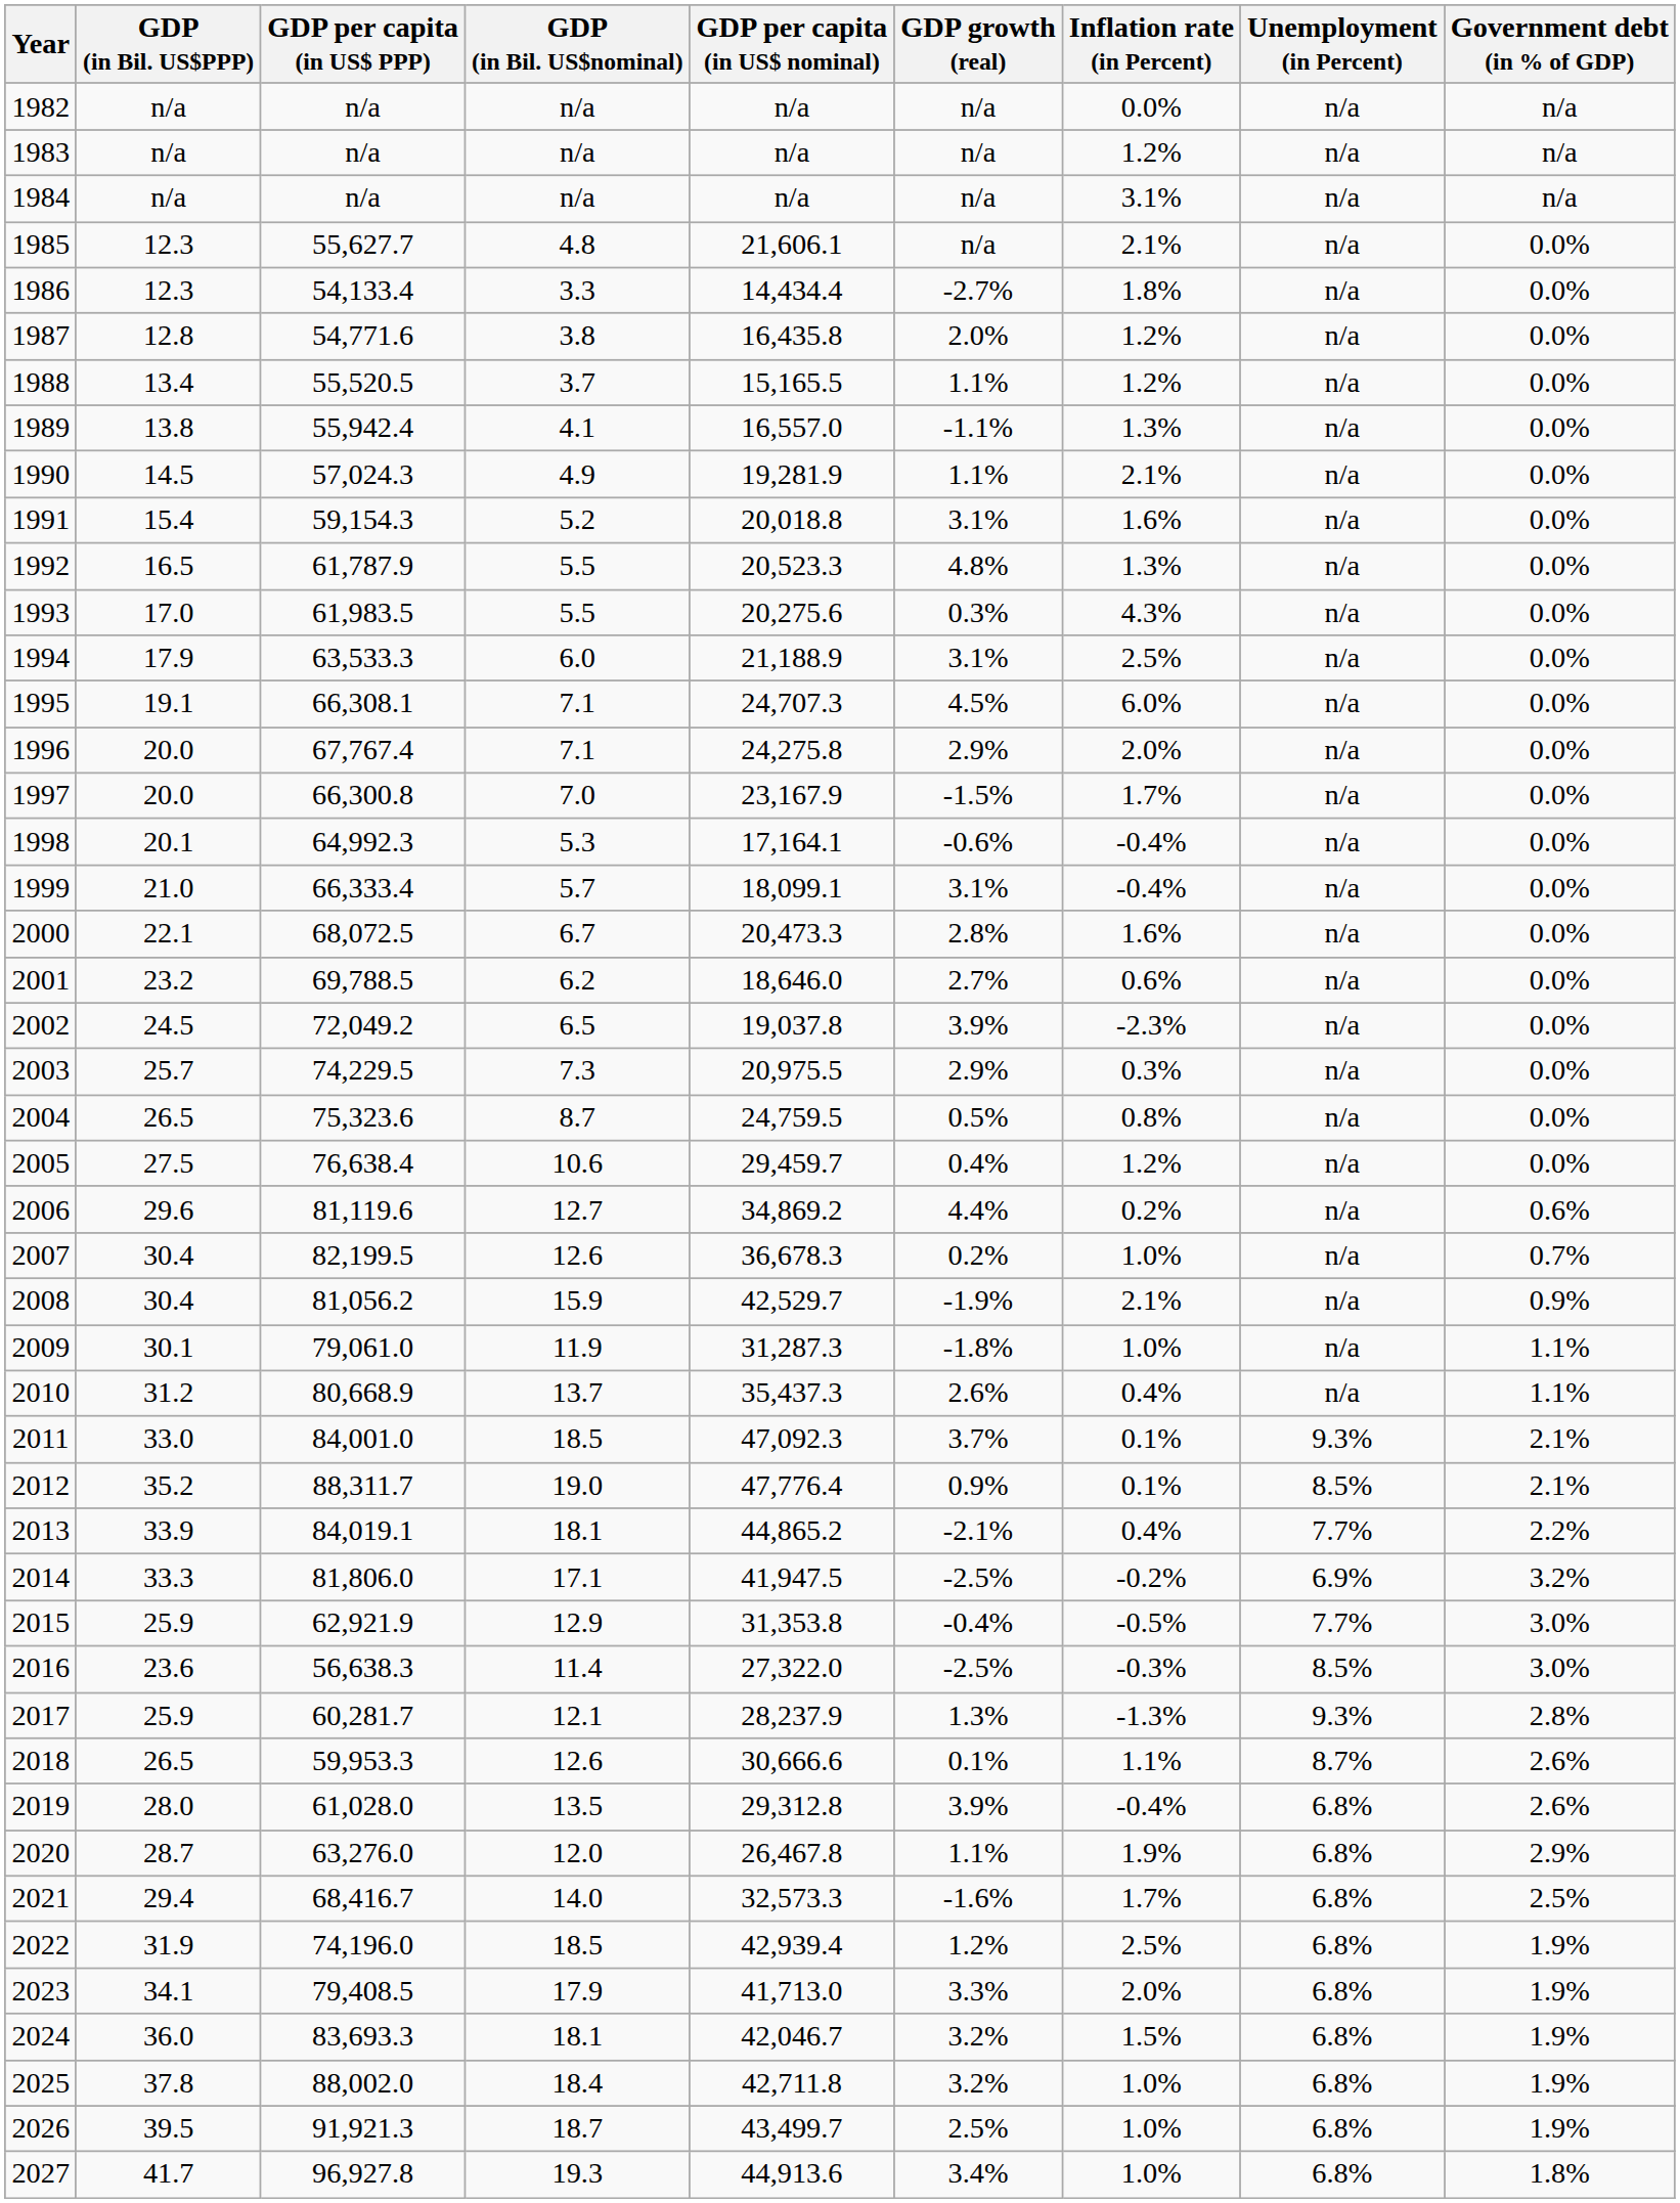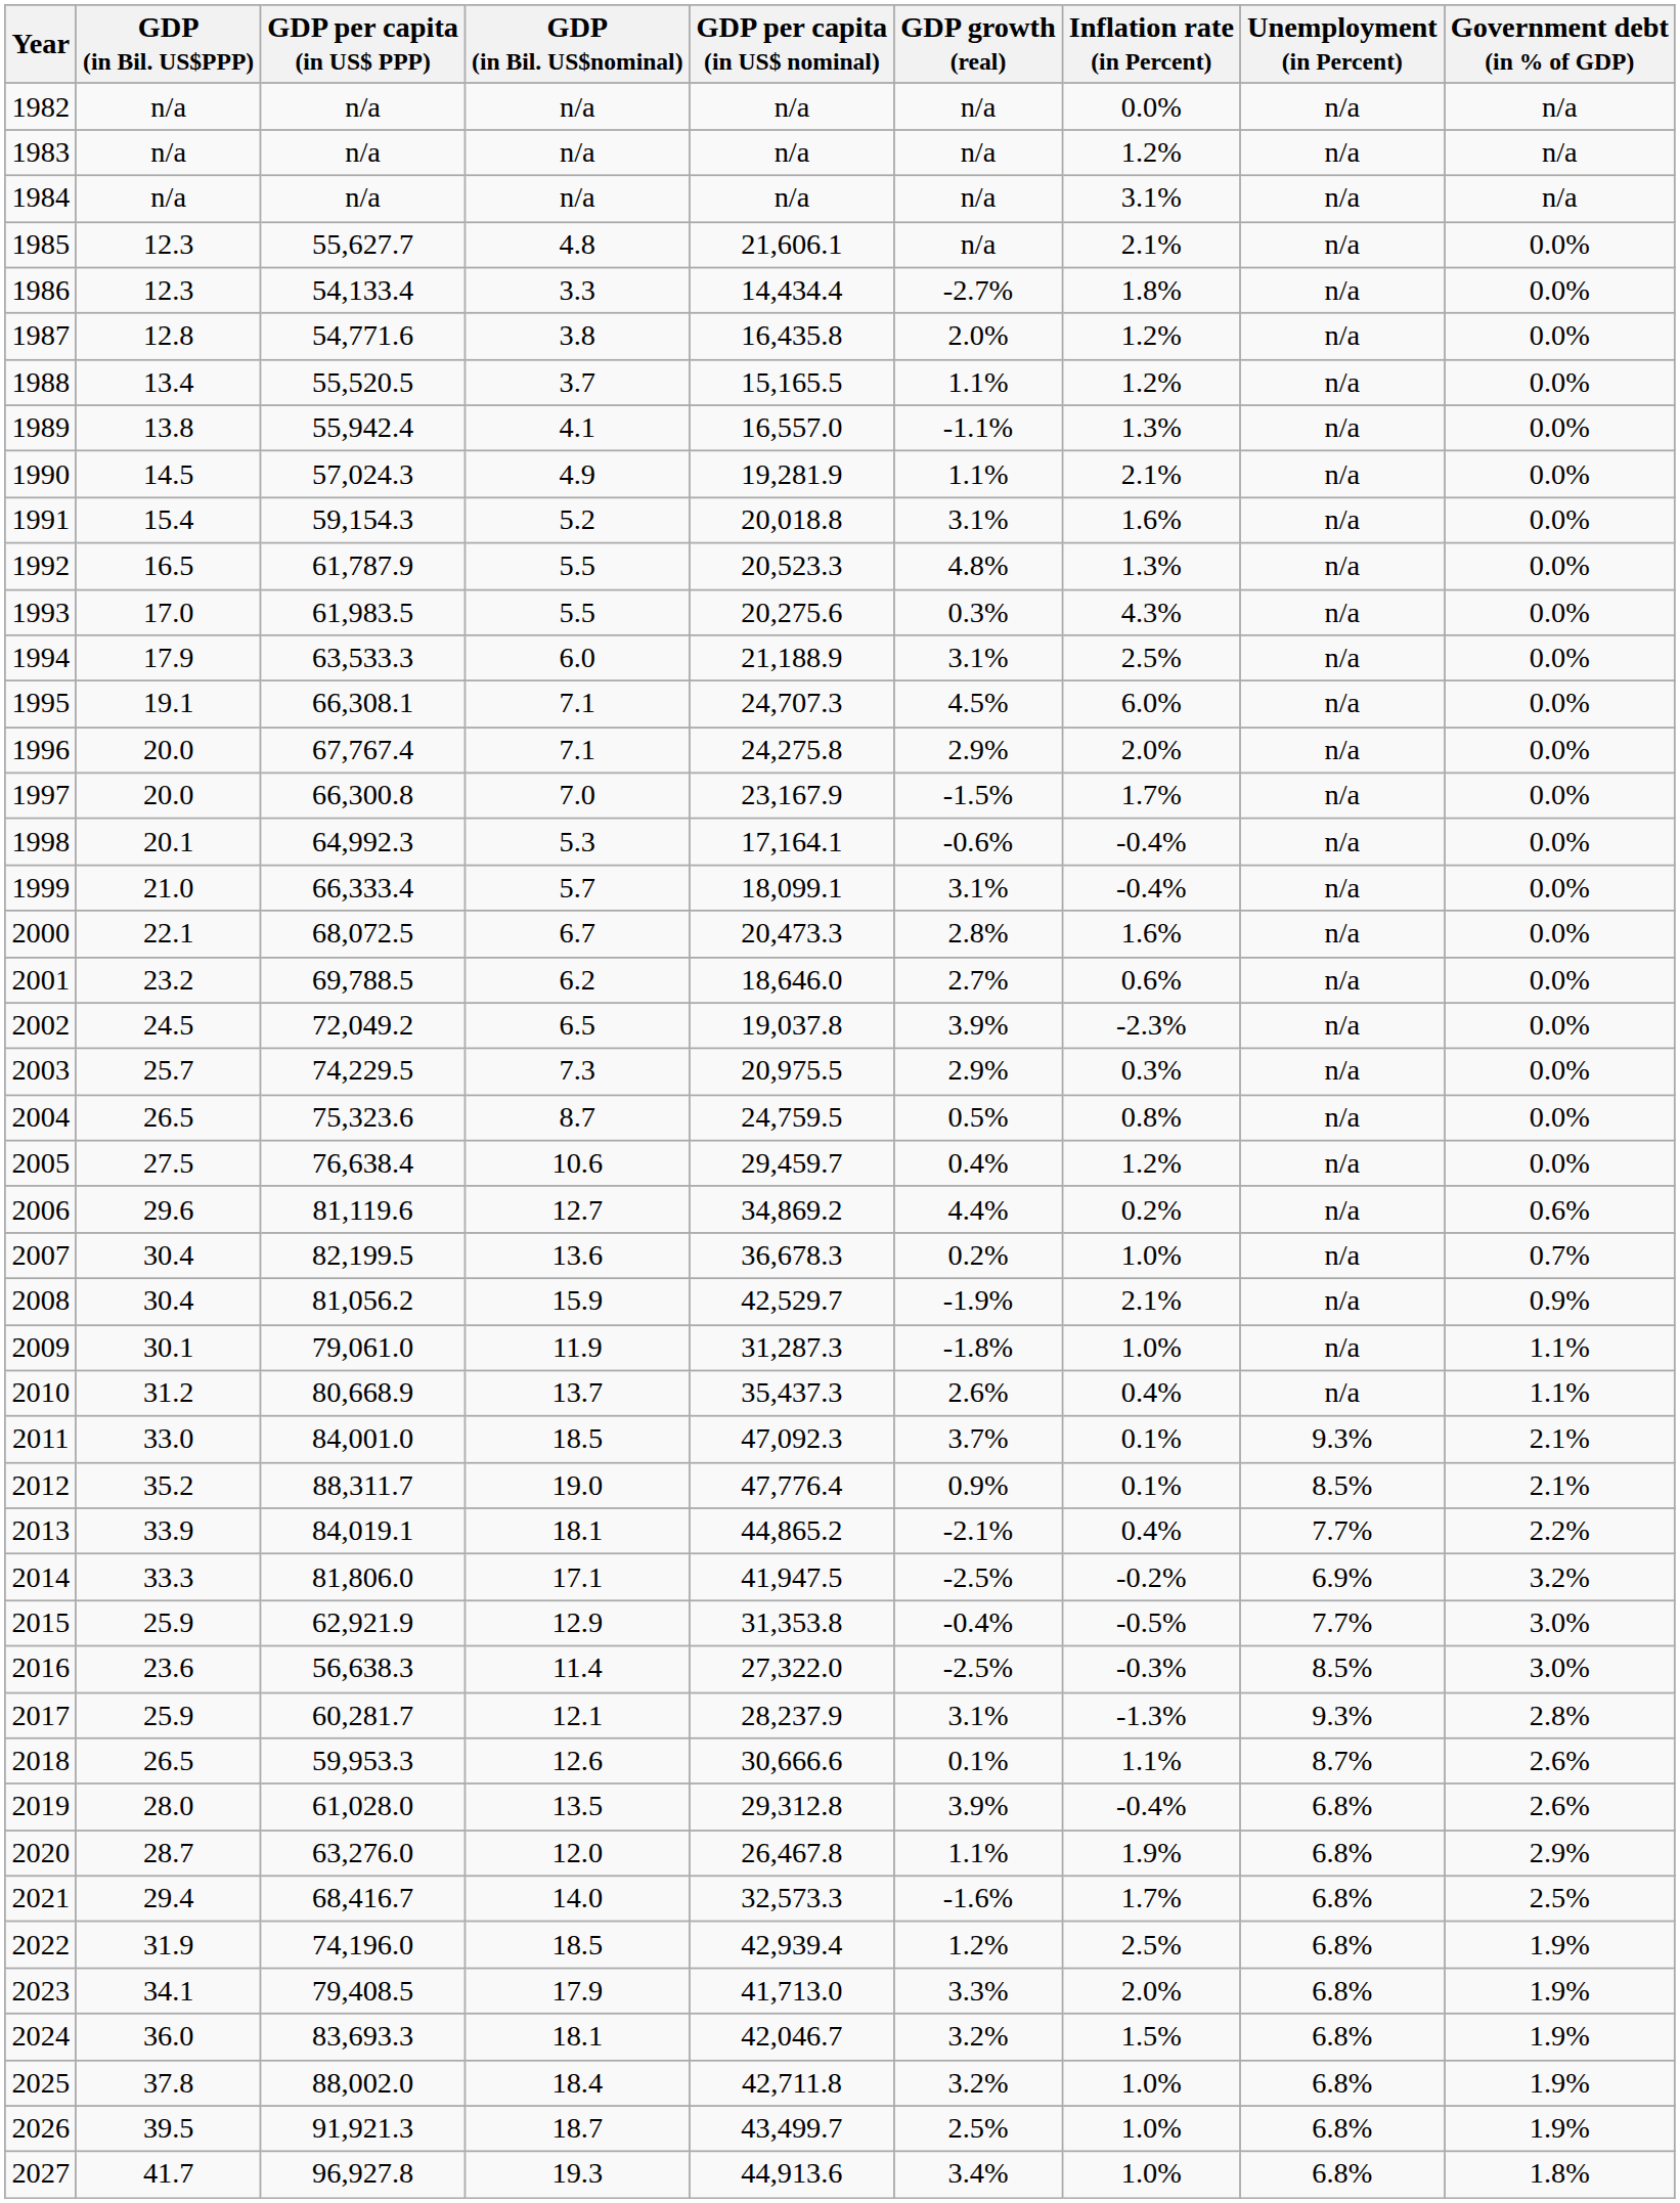 <table class="wikitable" style="text-align:center;">
 <tr>
 <th>Year</th>
 <th>GDP<br><small>(in Bil. US$PPP)</small></th>
 <th>GDP per capita<br><small>(in US$ PPP)</small></th>
 <th>GDP<br><small>(in Bil. US$nominal)</small></th>
 <th>GDP per capita<br><small>(in US$ nominal)</small></th>
 <th>GDP growth<br><small>(real)</small></th>
 <th>Inflation rate<br><small>(in Percent)</small></th>
 <th>Unemployment<br><small>(in Percent)</small></th>
 <th>Government debt<br><small>(in % of GDP)</small></th>
 </tr>
 <tr>
 <td>1982</td>
 <td>n/a</td>
 <td>n/a</td>
 <td>n/a</td>
 <td>n/a</td>
 <td>n/a</td>
 <td>0.0%</td>
 <td>n/a</td>
 <td>n/a</td>
 </tr>
 <tr>
 <td>1983</td>
 <td>n/a</td>
 <td>n/a</td>
 <td>n/a</td>
 <td>n/a</td>
 <td>n/a</td>
 <td>1.2%</td>
 <td>n/a</td>
 <td>n/a</td>
 </tr>
 <tr>
 <td>1984</td>
 <td>n/a</td>
 <td>n/a</td>
 <td>n/a</td>
 <td>n/a</td>
 <td>n/a</td>
 <td>3.1%</td>
 <td>n/a</td>
 <td>n/a</td>
 </tr>
 <tr>
 <td>1985</td>
 <td>12.3</td>
 <td>55,627.7</td>
 <td>4.8</td>
 <td>21,606.1</td>
 <td>n/a</td>
 <td>2.1%</td>
 <td>n/a</td>
 <td>0.0%</td>
 </tr>
 <tr>
 <td>1986</td>
 <td>12.3</td>
 <td>54,133.4</td>
 <td>3.3</td>
 <td>14,434.4</td>
 <td>-2.7%</td>
 <td>1.8%</td>
 <td>n/a</td>
 <td>0.0%</td>
 </tr>
 <tr>
 <td>1987</td>
 <td>12.8</td>
 <td>54,771.6</td>
 <td>3.8</td>
 <td>16,435.8</td>
 <td>2.0%</td>
 <td>1.2%</td>
 <td>n/a</td>
 <td>0.0%</td>
 </tr>
 <tr>
 <td>1988</td>
 <td>13.4</td>
 <td>55,520.5</td>
 <td>3.7</td>
 <td>15,165.5</td>
 <td>1.1%</td>
 <td>1.2%</td>
 <td>n/a</td>
 <td>0.0%</td>
 </tr>
 <tr>
 <td>1989</td>
 <td>13.8</td>
 <td>55,942.4</td>
 <td>4.1</td>
 <td>16,557.0</td>
 <td>-1.1%</td>
 <td>1.3%</td>
 <td>n/a</td>
 <td>0.0%</td>
 </tr>
 <tr>
 <td>1990</td>
 <td>14.5</td>
 <td>57,024.3</td>
 <td>4.9</td>
 <td>19,281.9</td>
 <td>1.1%</td>
 <td>2.1%</td>
 <td>n/a</td>
 <td>0.0%</td>
 </tr>
 <tr>
 <td>1991</td>
 <td>15.4</td>
 <td>59,154.3</td>
 <td>5.2</td>
 <td>20,018.8</td>
 <td>3.1%</td>
 <td>1.6%</td>
 <td>n/a</td>
 <td>0.0%</td>
 </tr>
 <tr>
 <td>1992</td>
 <td>16.5</td>
 <td>61,787.9</td>
 <td>5.5</td>
 <td>20,523.3</td>
 <td>4.8%</td>
 <td>1.3%</td>
 <td>n/a</td>
 <td>0.0%</td>
 </tr>
 <tr>
 <td>1993</td>
 <td>17.0</td>
 <td>61,983.5</td>
 <td>5.5</td>
 <td>20,275.6</td>
 <td>0.3%</td>
 <td>4.3%</td>
 <td>n/a</td>
 <td>0.0%</td>
 </tr>
 <tr>
 <td>1994</td>
 <td>17.9</td>
 <td>63,533.3</td>
 <td>6.0</td>
 <td>21,188.9</td>
 <td>3.1%</td>
 <td>2.5%</td>
 <td>n/a</td>
 <td>0.0%</td>
 </tr>
 <tr>
 <td>1995</td>
 <td>19.1</td>
 <td>66,308.1</td>
 <td>7.1</td>
 <td>24,707.3</td>
 <td>4.5%</td>
 <td>6.0%</td>
 <td>n/a</td>
 <td>0.0%</td>
 </tr>
 <tr>
 <td>1996</td>
 <td>20.0</td>
 <td>67,767.4</td>
 <td>7.1</td>
 <td>24,275.8</td>
 <td>2.9%</td>
 <td>2.0%</td>
 <td>n/a</td>
 <td>0.0%</td>
 </tr>
 <tr>
 <td>1997</td>
 <td>20.0</td>
 <td>66,300.8</td>
 <td>7.0</td>
 <td>23,167.9</td>
 <td>-1.5%</td>
 <td>1.7%</td>
 <td>n/a</td>
 <td>0.0%</td>
 </tr>
 <tr>
 <td>1998</td>
 <td>20.1</td>
 <td>64,992.3</td>
 <td>5.3</td>
 <td>17,164.1</td>
 <td>-0.6%</td>
 <td>-0.4%</td>
 <td>n/a</td>
 <td>0.0%</td>
 </tr>
 <tr>
 <td>1999</td>
 <td>21.0</td>
 <td>66,333.4</td>
 <td>5.7</td>
 <td>18,099.1</td>
 <td>3.1%</td>
 <td>-0.4%</td>
 <td>n/a</td>
 <td>0.0%</td>
 </tr>
 <tr>
 <td>2000</td>
 <td>22.1</td>
 <td>68,072.5</td>
 <td>6.7</td>
 <td>20,473.3</td>
 <td>2.8%</td>
 <td>1.6%</td>
 <td>n/a</td>
 <td>0.0%</td>
 </tr>
 <tr>
 <td>2001</td>
 <td>23.2</td>
 <td>69,788.5</td>
 <td>6.2</td>
 <td>18,646.0</td>
 <td>2.7%</td>
 <td>0.6%</td>
 <td>n/a</td>
 <td>0.0%</td>
 </tr>
 <tr>
 <td>2002</td>
 <td>24.5</td>
 <td>72,049.2</td>
 <td>6.5</td>
 <td>19,037.8</td>
 <td>3.9%</td>
 <td>-2.3%</td>
 <td>n/a</td>
 <td>0.0%</td>
 </tr>
 <tr>
 <td>2003</td>
 <td>25.7</td>
 <td>74,229.5</td>
 <td>7.3</td>
 <td>20,975.5</td>
 <td>2.9%</td>
 <td>0.3%</td>
 <td>n/a</td>
 <td>0.0%</td>
 </tr>
 <tr>
 <td>2004</td>
 <td>26.5</td>
 <td>75,323.6</td>
 <td>8.7</td>
 <td>24,759.5</td>
 <td>0.5%</td>
 <td>0.8%</td>
 <td>n/a</td>
 <td>0.0%</td>
 </tr>
 <tr>
 <td>2005</td>
 <td>27.5</td>
 <td>76,638.4</td>
 <td>10.6</td>
 <td>29,459.7</td>
 <td>0.4%</td>
 <td>1.2%</td>
 <td>n/a</td>
 <td>0.0%</td>
 </tr>
 <tr>
 <td>2006</td>
 <td>29.6</td>
 <td>81,119.6</td>
 <td>12.7</td>
 <td>34,869.2</td>
 <td>4.4%</td>
 <td>0.2%</td>
 <td>n/a</td>
 <td>0.6%</td>
 </tr>
 <tr>
 <td>2007</td>
 <td>30.4</td>
 <td>82,199.5</td>
-<td>12.6</td>
+<td>13.6</td>
 <td>36,678.3</td>
 <td>0.2%</td>
 <td>1.0%</td>
 <td>n/a</td>
 <td>0.7%</td>
 </tr>
 <tr>
 <td>2008</td>
 <td>30.4</td>
 <td>81,056.2</td>
 <td>15.9</td>
 <td>42,529.7</td>
 <td>-1.9%</td>
 <td>2.1%</td>
 <td>n/a</td>
 <td>0.9%</td>
 </tr>
 <tr>
 <td>2009</td>
 <td>30.1</td>
 <td>79,061.0</td>
 <td>11.9</td>
 <td>31,287.3</td>
 <td>-1.8%</td>
 <td>1.0%</td>
 <td>n/a</td>
 <td>1.1%</td>
 </tr>
 <tr>
 <td>2010</td>
 <td>31.2</td>
 <td>80,668.9</td>
 <td>13.7</td>
 <td>35,437.3</td>
 <td>2.6%</td>
 <td>0.4%</td>
 <td>n/a</td>
 <td>1.1%</td>
 </tr>
 <tr>
 <td>2011</td>
 <td>33.0</td>
 <td>84,001.0</td>
 <td>18.5</td>
 <td>47,092.3</td>
 <td>3.7%</td>
 <td>0.1%</td>
 <td>9.3%</td>
 <td>2.1%</td>
 </tr>
 <tr>
 <td>2012</td>
 <td>35.2</td>
 <td>88,311.7</td>
 <td>19.0</td>
 <td>47,776.4</td>
 <td>0.9%</td>
 <td>0.1%</td>
 <td>8.5%</td>
 <td>2.1%</td>
 </tr>
 <tr>
 <td>2013</td>
 <td>33.9</td>
 <td>84,019.1</td>
 <td>18.1</td>
 <td>44,865.2</td>
 <td>-2.1%</td>
 <td>0.4%</td>
 <td>7.7%</td>
 <td>2.2%</td>
 </tr>
 <tr>
 <td>2014</td>
 <td>33.3</td>
 <td>81,806.0</td>
 <td>17.1</td>
 <td>41,947.5</td>
 <td>-2.5%</td>
 <td>-0.2%</td>
 <td>6.9%</td>
 <td>3.2%</td>
 </tr>
 <tr>
 <td>2015</td>
 <td>25.9</td>
 <td>62,921.9</td>
 <td>12.9</td>
 <td>31,353.8</td>
 <td>-0.4%</td>
 <td>-0.5%</td>
 <td>7.7%</td>
 <td>3.0%</td>
 </tr>
 <tr>
 <td>2016</td>
 <td>23.6</td>
 <td>56,638.3</td>
 <td>11.4</td>
 <td>27,322.0</td>
 <td>-2.5%</td>
 <td>-0.3%</td>
 <td>8.5%</td>
 <td>3.0%</td>
 </tr>
 <tr>
 <td>2017</td>
 <td>25.9</td>
 <td>60,281.7</td>
 <td>12.1</td>
 <td>28,237.9</td>
-<td>1.3%</td>
+<td>3.1%</td>
 <td>-1.3%</td>
 <td>9.3%</td>
 <td>2.8%</td>
 </tr>
 <tr>
 <td>2018</td>
 <td>26.5</td>
 <td>59,953.3</td>
 <td>12.6</td>
 <td>30,666.6</td>
 <td>0.1%</td>
 <td>1.1%</td>
 <td>8.7%</td>
 <td>2.6%</td>
 </tr>
 <tr>
 <td>2019</td>
 <td>28.0</td>
 <td>61,028.0</td>
 <td>13.5</td>
 <td>29,312.8</td>
 <td>3.9%</td>
 <td>-0.4%</td>
 <td>6.8%</td>
 <td>2.6%</td>
 </tr>
 <tr>
 <td>2020</td>
 <td>28.7</td>
 <td>63,276.0</td>
 <td>12.0</td>
 <td>26,467.8</td>
 <td>1.1%</td>
 <td>1.9%</td>
 <td>6.8%</td>
 <td>2.9%</td>
 </tr>
 <tr>
 <td>2021</td>
 <td>29.4</td>
 <td>68,416.7</td>
 <td>14.0</td>
 <td>32,573.3</td>
 <td>-1.6%</td>
 <td>1.7%</td>
 <td>6.8%</td>
 <td>2.5%</td>
 </tr>
 <tr>
 <td>2022</td>
 <td>31.9</td>
 <td>74,196.0</td>
 <td>18.5</td>
 <td>42,939.4</td>
 <td>1.2%</td>
 <td>2.5%</td>
 <td>6.8%</td>
 <td>1.9%</td>
 </tr>
 <tr>
 <td>2023</td>
 <td>34.1</td>
 <td>79,408.5</td>
 <td>17.9</td>
 <td>41,713.0</td>
 <td>3.3%</td>
 <td>2.0%</td>
 <td>6.8%</td>
 <td>1.9%</td>
 </tr>
 <tr>
 <td>2024</td>
 <td>36.0</td>
 <td>83,693.3</td>
 <td>18.1</td>
 <td>42,046.7</td>
 <td>3.2%</td>
 <td>1.5%</td>
 <td>6.8%</td>
 <td>1.9%</td>
 </tr>
 <tr>
 <td>2025</td>
 <td>37.8</td>
 <td>88,002.0</td>
 <td>18.4</td>
 <td>42,711.8</td>
 <td>3.2%</td>
 <td>1.0%</td>
 <td>6.8%</td>
 <td>1.9%</td>
 </tr>
 <tr>
 <td>2026</td>
 <td>39.5</td>
 <td>91,921.3</td>
 <td>18.7</td>
 <td>43,499.7</td>
 <td>2.5%</td>
 <td>1.0%</td>
 <td>6.8%</td>
 <td>1.9%</td>
 </tr>
 <tr>
 <td>2027</td>
 <td>41.7</td>
 <td>96,927.8</td>
 <td>19.3</td>
 <td>44,913.6</td>
 <td>3.4%</td>
 <td>1.0%</td>
 <td>6.8%</td>
 <td>1.8%</td>
 </tr>
 </table>
